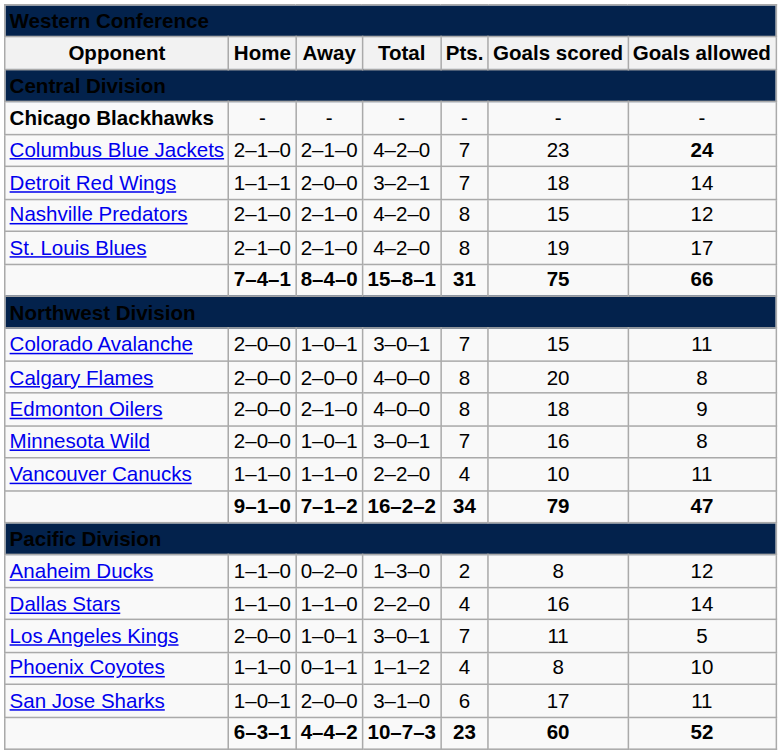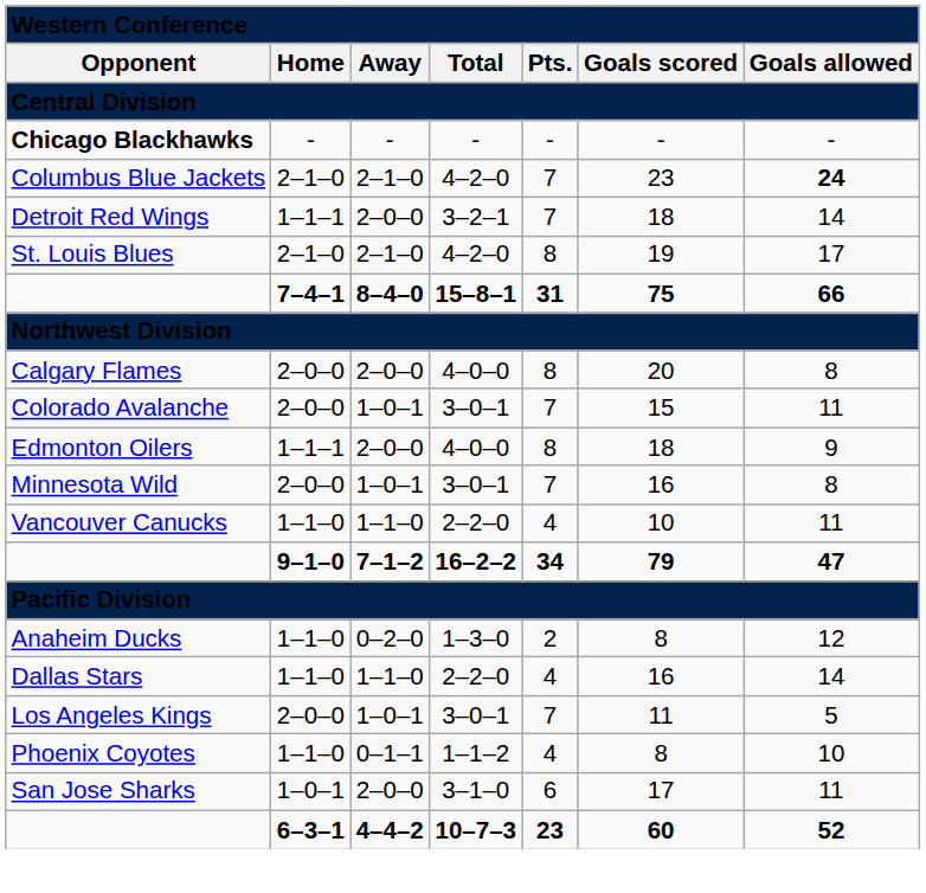 <table class="wikitable" style="font-size: 85%; text-align: center">
 <tr>
 <td colspan="7" style="text-align:left; background:#03224c"><span> <strong>Western Conference</strong> </span></td>
 </tr>
 <tr>
 <th>Opponent</th>
 <th>Home</th>
 <th>Away</th>
 <th>Total</th>
 <th>Pts.</th>
 <th>Goals scored</th>
 <th>Goals allowed</th>
 </tr>
 <tr>
 <td colspan="7" style="text-align:left; background:#03224c"><span> <strong>Central Division</strong> </span></td>
 </tr>
 <tr>
 <td style="text-align:left"><strong>Chicago Blackhawks</strong></td>
 <td>-</td>
 <td>-</td>
 <td>-</td>
 <td>-</td>
 <td>-</td>
 <td>-</td>
 </tr>
 <tr>
 <td style="text-align:left"><a href='#'>Columbus Blue Jackets</a></td>
 <td>2–1–0</td>
 <td>2–1–0</td>
 <td>4–2–0</td>
 <td>7</td>
 <td>23</td>
 <td><strong>24</strong></td>
 </tr>
 <tr>
 <td style="text-align:left"><a href='#'>Detroit Red Wings</a></td>
 <td>1–1–1</td>
 <td>2–0–0</td>
 <td>3–2–1</td>
 <td>7</td>
 <td>18</td>
 <td>14</td>
 </tr>
 <tr>
-<td style="text-align:left"><a href='#'>Nashville Predators</a></td>
-<td>2–1–0</td>
-<td>2–1–0</td>
-<td>4–2–0</td>
-<td>8</td>
-<td>15</td>
-<td>12</td>
-</tr>
-<tr>
 <td style="text-align:left"><a href='#'>St. Louis Blues</a></td>
 <td>2–1–0</td>
 <td>2–1–0</td>
 <td>4–2–0</td>
 <td>8</td>
 <td>19</td>
 <td>17</td>
 </tr>
 <tr style="font-weight:bold">
 <td></td>
 <td>7–4–1</td>
 <td>8–4–0</td>
 <td>15–8–1</td>
 <td>31</td>
 <td>75</td>
 <td>66</td>
 </tr>
 <tr>
 <td colspan="7" style="text-align:left; background:#03224c"><span> <strong>Northwest Division</strong> </span></td>
 </tr>
 <tr>
+<td style="text-align:left"><a href='#'>Calgary Flames</a></td>
+<td>2–0–0</td>
+<td>2–0–0</td>
+<td>4–0–0</td>
+<td>8</td>
+<td>20</td>
+<td>8</td>
+</tr>
+<tr>
 <td style="text-align:left"><a href='#'>Colorado Avalanche</a></td>
 <td>2–0–0</td>
 <td>1–0–1</td>
 <td>3–0–1</td>
 <td>7</td>
 <td>15</td>
 <td>11</td>
 </tr>
 <tr>
-<td style="text-align:left"><a href='#'>Calgary Flames</a></td>
+<td style="text-align:left"><a href='#'>Edmonton Oilers</a></td>
+<td>1–1–1</td>
 <td>2–0–0</td>
-<td>2–0–0</td>
-<td>4–0–0</td>
-<td>8</td>
-<td>20</td>
-<td>8</td>
-</tr>
-<tr>
-<td style="text-align:left"><a href='#'>Edmonton Oilers</a></td>
-<td>2–0–0</td>
-<td>2–1–0</td>
 <td>4–0–0</td>
 <td>8</td>
 <td>18</td>
 <td>9</td>
 </tr>
 <tr>
 <td style="text-align:left"><a href='#'>Minnesota Wild</a></td>
 <td>2–0–0</td>
 <td>1–0–1</td>
 <td>3–0–1</td>
 <td>7</td>
 <td>16</td>
 <td>8</td>
 </tr>
 <tr>
 <td style="text-align:left"><a href='#'>Vancouver Canucks</a></td>
 <td>1–1–0</td>
 <td>1–1–0</td>
 <td>2–2–0</td>
 <td>4</td>
 <td>10</td>
 <td>11</td>
 </tr>
 <tr style="font-weight:bold">
 <td></td>
 <td>9–1–0</td>
 <td>7–1–2</td>
 <td>16–2–2</td>
 <td>34</td>
 <td>79</td>
 <td>47</td>
 </tr>
 <tr>
 <td colspan="7" style="text-align:left; background:#03224c"><span> <strong>Pacific Division</strong> </span></td>
 </tr>
 <tr>
 <td style="text-align:left"><a href='#'>Anaheim Ducks</a></td>
 <td>1–1–0</td>
 <td>0–2–0</td>
 <td>1–3–0</td>
 <td>2</td>
 <td>8</td>
 <td>12</td>
 </tr>
 <tr>
 <td style="text-align:left"><a href='#'>Dallas Stars</a></td>
 <td>1–1–0</td>
 <td>1–1–0</td>
 <td>2–2–0</td>
 <td>4</td>
 <td>16</td>
 <td>14</td>
 </tr>
 <tr>
 <td style="text-align:left"><a href='#'>Los Angeles Kings</a></td>
 <td>2–0–0</td>
 <td>1–0–1</td>
 <td>3–0–1</td>
 <td>7</td>
 <td>11</td>
 <td>5</td>
 </tr>
 <tr>
 <td style="text-align:left"><a href='#'>Phoenix Coyotes</a></td>
 <td>1–1–0</td>
 <td>0–1–1</td>
 <td>1–1–2</td>
 <td>4</td>
 <td>8</td>
 <td>10</td>
 </tr>
 <tr>
 <td style="text-align:left"><a href='#'>San Jose Sharks</a></td>
 <td>1–0–1</td>
 <td>2–0–0</td>
 <td>3–1–0</td>
 <td>6</td>
 <td>17</td>
 <td>11</td>
 </tr>
 <tr style="font-weight:bold">
 <td></td>
 <td>6–3–1</td>
 <td>4–4–2</td>
 <td>10–7–3</td>
 <td>23</td>
 <td>60</td>
 <td>52</td>
 </tr>
 </table>
